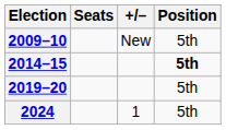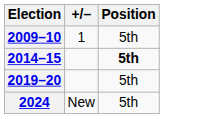 <table class=wikitable style=text-align:center>
 <tr>
 <th><strong>Election</strong></th>
-<th>Seats</th>
 <th>+/–</th>
 <th>Position</th>
 </tr>
 <tr>
 <th><a href='#'>2009–10</a></th>
-<td></td>
-<td>New</td>
+<td> 1</td>
 <td>5th</td>
 </tr>
 <tr>
 <th><a href='#'>2014–15</a></th>
-<td></td>
 <td></td>
 <td><strong> 5th</strong></td>
 </tr>
 <tr>
 <th><a href='#'>2019–20</a></th>
 <td></td>
-<td></td>
 <td> 5th</td>
 </tr>
 <tr>
 <th><a href='#'>2024</a></th>
-<td></td>
-<td> 1</td>
+<td>New</td>
 <td> 5th</td>
 </tr>
 </table>
